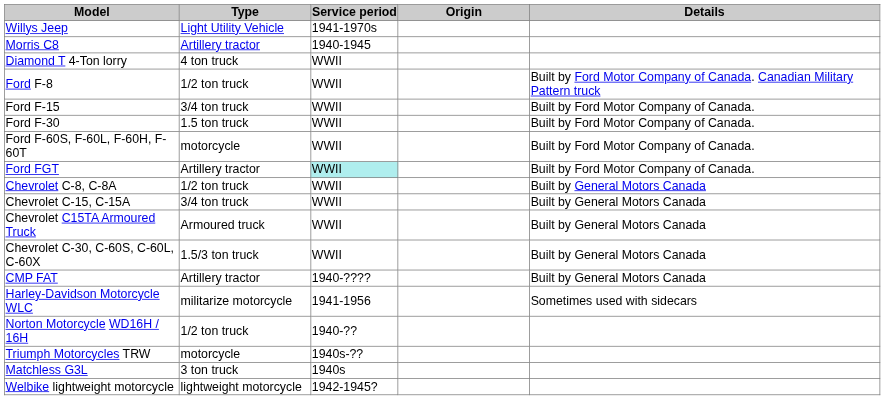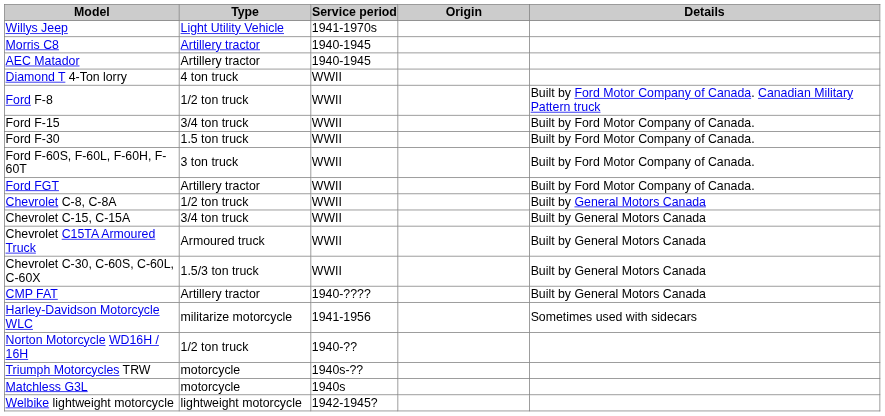 <table border="1" width="90%" style="border-collapse: collapse;">
 <tr bgcolor=cccccc>
 <th width="20%">Model</th>
 <th width="15%">Type</th>
 <th width="10%">Service period</th>
 <th width="15%">Origin</th>
 <th>Details</th>
 </tr>
 <tr>
 <td><a href='#'>Willys Jeep</a></td>
 <td><a href='#'>Light Utility Vehicle</a></td>
 <td>1941-1970s</td>
 <td></td>
 <td></td>
 </tr>
 <tr>
 <td><a href='#'>Morris C8</a></td>
 <td><a href='#'>Artillery tractor</a></td>
+<td>1940-1945</td>
+<td></td>
+<td></td>
+</tr>
+<tr>
+<td><a href='#'>AEC Matador</a></td>
+<td>Artillery tractor</td>
 <td>1940-1945</td>
 <td></td>
 <td></td>
 </tr>
 <tr>
 <td><a href='#'>Diamond T</a> 4-Ton lorry</td>
 <td>4 ton truck</td>
 <td>WWII</td>
 <td></td>
 <td></td>
 </tr>
 <tr>
 <td><a href='#'>Ford</a> F-8</td>
 <td>1/2 ton truck</td>
 <td>WWII</td>
 <td></td>
 <td>Built by <a href='#'>Ford Motor Company of Canada</a>. <a href='#'>Canadian Military Pattern truck</a></td>
 </tr>
 <tr>
 <td>Ford F-15</td>
 <td>3/4 ton truck</td>
 <td>WWII</td>
 <td></td>
 <td>Built by Ford Motor Company of Canada.</td>
 </tr>
 <tr>
 <td>Ford F-30</td>
 <td>1.5 ton truck</td>
 <td>WWII</td>
 <td></td>
 <td>Built by Ford Motor Company of Canada.</td>
 </tr>
 <tr>
 <td>Ford F-60S, F-60L, F-60H, F-60T</td>
-<td>motorcycle</td>
+<td>3 ton truck</td>
 <td>WWII</td>
 <td></td>
 <td>Built by Ford Motor Company of Canada.</td>
 </tr>
 <tr>
 <td><a href='#'>Ford FGT</a></td>
 <td>Artillery tractor</td>
-<td style="background: paleturquoise;">WWII</td>
+<td>WWII</td>
 <td></td>
 <td>Built by Ford Motor Company of Canada.</td>
 </tr>
 <tr>
 <td><a href='#'>Chevrolet</a> C-8, C-8A</td>
 <td>1/2 ton truck</td>
 <td>WWII</td>
 <td></td>
 <td>Built by <a href='#'>General Motors Canada</a></td>
 </tr>
 <tr>
 <td>Chevrolet C-15, C-15A</td>
 <td>3/4 ton truck</td>
 <td>WWII</td>
 <td></td>
 <td>Built by General Motors Canada</td>
 </tr>
 <tr>
 <td>Chevrolet <a href='#'>C15TA Armoured Truck</a></td>
 <td>Armoured truck</td>
 <td>WWII</td>
 <td></td>
 <td>Built by General Motors Canada</td>
 </tr>
 <tr>
 <td>Chevrolet C-30, C-60S, C-60L, C-60X</td>
 <td>1.5/3 ton truck</td>
 <td>WWII</td>
 <td></td>
 <td>Built by General Motors Canada</td>
 </tr>
 <tr>
 <td><a href='#'>CMP FAT</a></td>
 <td>Artillery tractor</td>
 <td>1940-????</td>
 <td></td>
 <td>Built by General Motors Canada</td>
 </tr>
 <tr>
 <td><a href='#'>Harley-Davidson Motorcycle WLC</a></td>
 <td>militarize motorcycle</td>
 <td>1941-1956</td>
 <td></td>
 <td>Sometimes used with sidecars</td>
 </tr>
 <tr>
 <td><a href='#'>Norton Motorcycle</a> <a href='#'>WD16H / 16H</a></td>
 <td>1/2 ton truck</td>
 <td>1940-??</td>
 <td></td>
 <td></td>
 </tr>
 <tr>
 <td><a href='#'>Triumph Motorcycles</a> TRW</td>
 <td>motorcycle</td>
 <td>1940s-??</td>
 <td></td>
 <td></td>
 </tr>
 <tr>
 <td><a href='#'>Matchless G3L</a></td>
-<td>3 ton truck</td>
+<td>motorcycle</td>
 <td>1940s</td>
 <td></td>
 <td></td>
 </tr>
 <tr>
 <td><a href='#'>Welbike</a> lightweight motorcycle</td>
 <td>lightweight motorcycle</td>
 <td>1942-1945?</td>
 <td></td>
 <td></td>
 </tr>
 </table>
